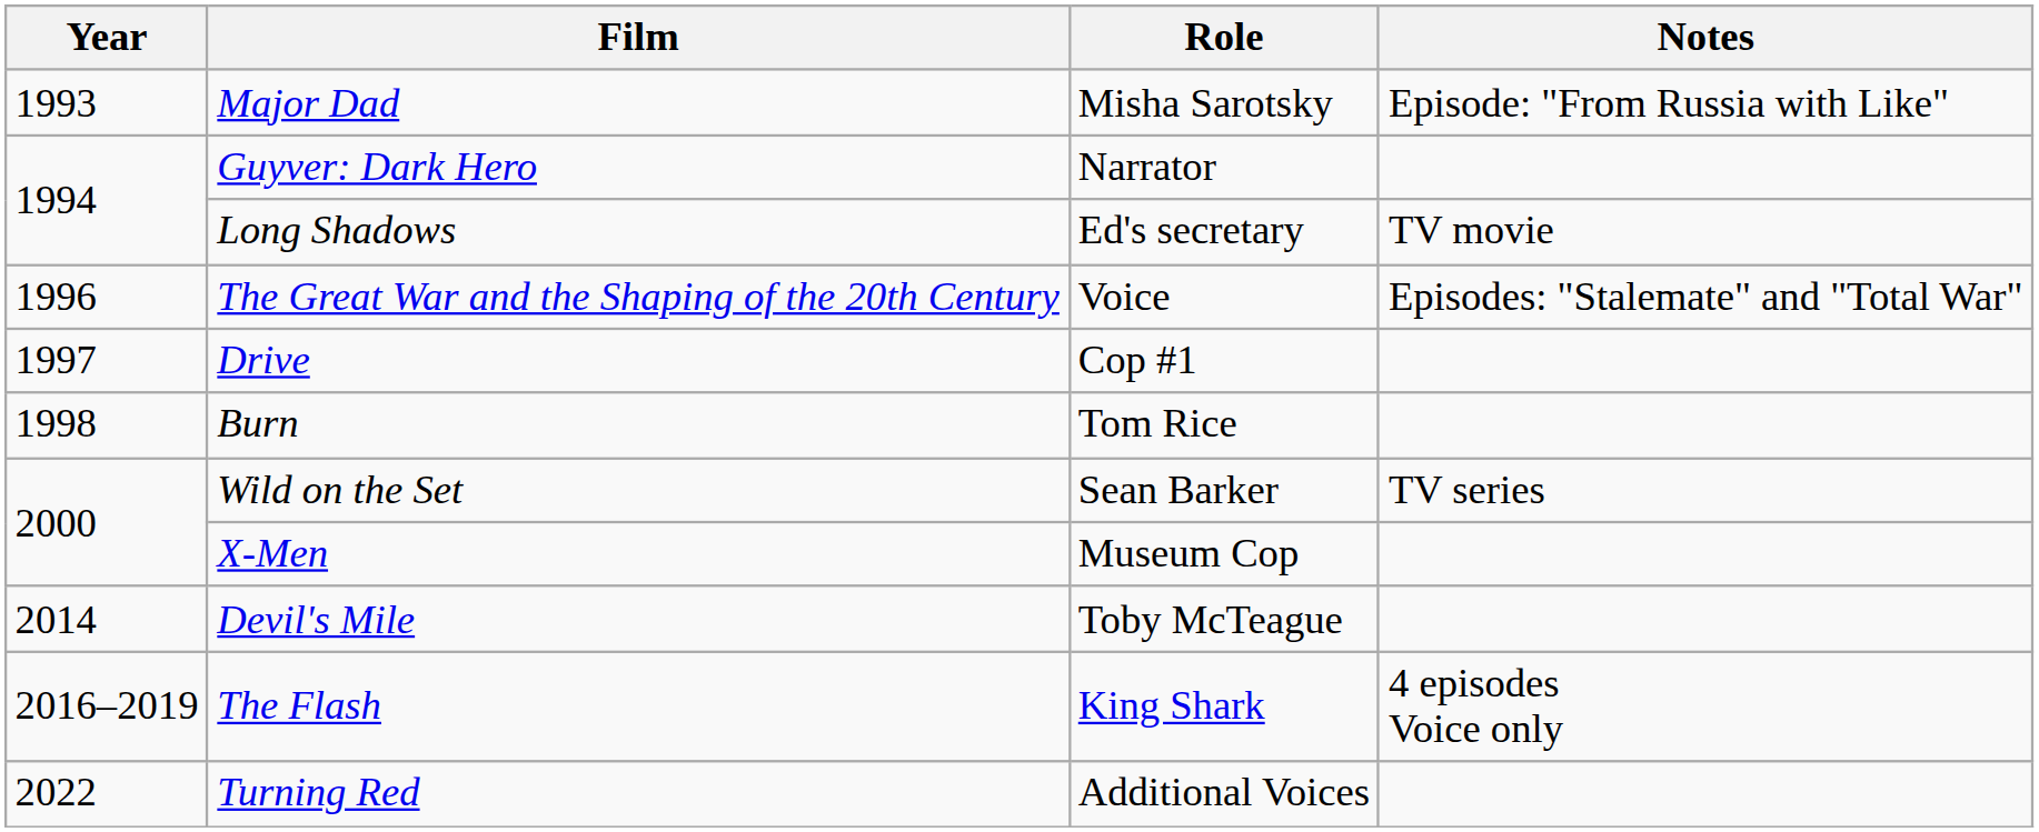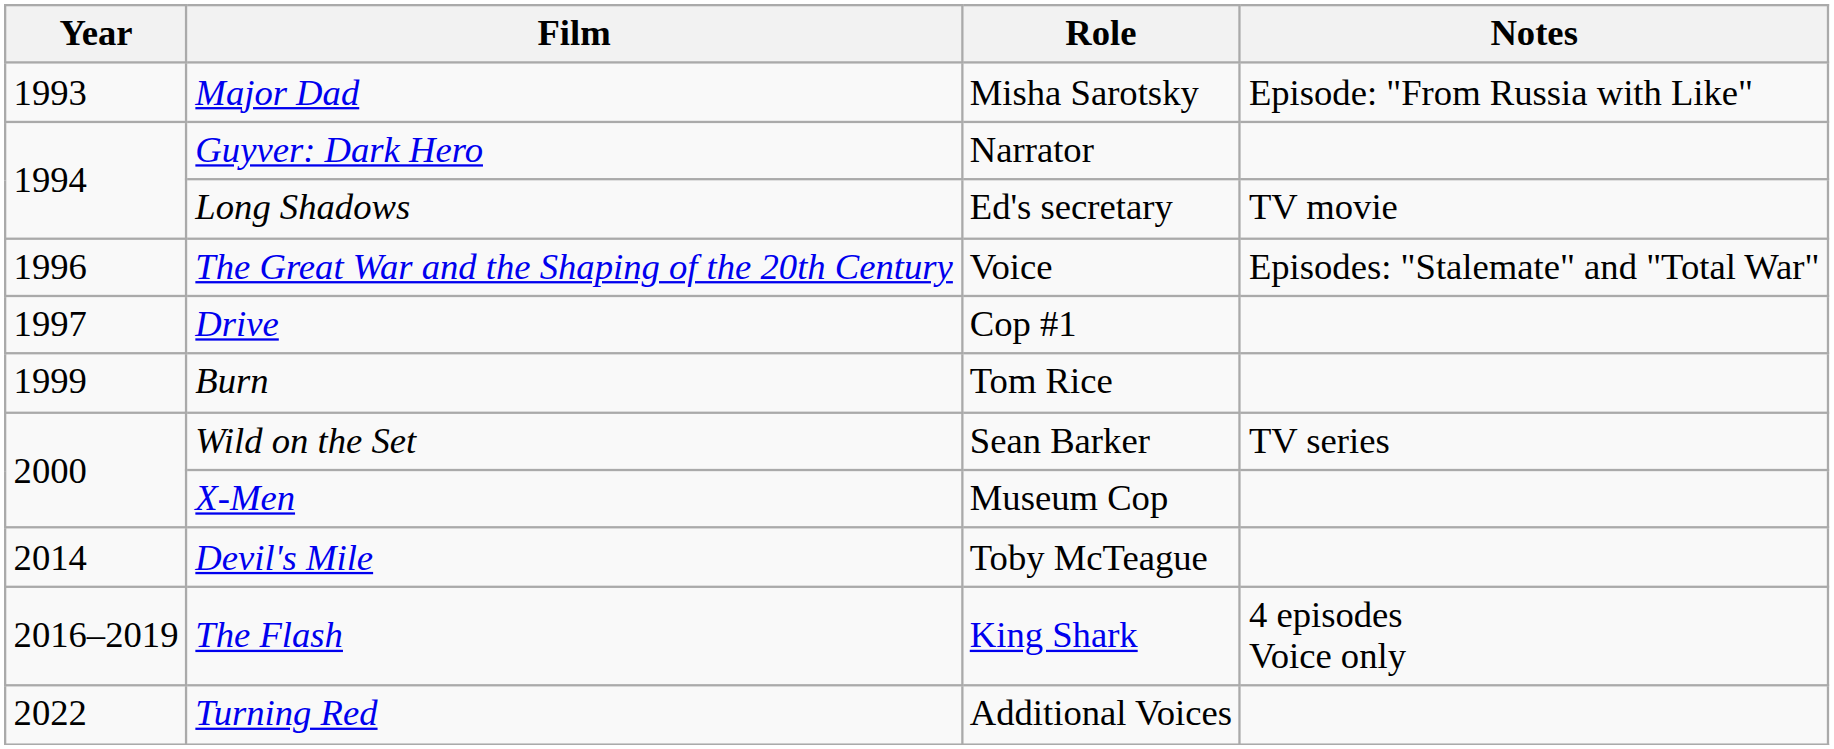 <table class="wikitable sortable">
 <tr>
 <th>Year</th>
 <th>Film</th>
 <th>Role</th>
 <th class="unsortable">Notes</th>
 </tr>
 <tr>
 <td>1993</td>
 <td><em><a href='#'>Major Dad</a></em></td>
 <td>Misha Sarotsky</td>
 <td>Episode: "From Russia with Like"</td>
 </tr>
 <tr>
 <td rowspan="2">1994</td>
 <td><em><a href='#'>Guyver: Dark Hero</a></em></td>
 <td>Narrator</td>
 <td></td>
 </tr>
 <tr>
 <td><em>Long Shadows</em></td>
 <td>Ed's secretary</td>
 <td>TV movie</td>
 </tr>
 <tr>
 <td>1996</td>
 <td data-sort-value="Great War and the Shaping of the 20th Century, The"><em><a href='#'>The Great War and the Shaping of the 20th Century</a></em></td>
 <td>Voice</td>
 <td>Episodes: "Stalemate" and "Total War"</td>
 </tr>
 <tr>
 <td>1997</td>
 <td><em><a href='#'>Drive</a></em></td>
 <td>Cop #1</td>
 <td></td>
 </tr>
 <tr>
-<td>1998</td>
+<td>1999</td>
 <td><em>Burn</em></td>
 <td>Tom Rice</td>
 <td></td>
 </tr>
 <tr>
 <td rowspan=2>2000</td>
 <td><em>Wild on the Set</em></td>
 <td>Sean Barker</td>
 <td>TV series</td>
 </tr>
 <tr>
 <td><em><a href='#'>X-Men</a></em></td>
 <td>Museum Cop</td>
 <td></td>
 </tr>
 <tr>
 <td>2014</td>
 <td><em><a href='#'>Devil's Mile</a></em></td>
 <td>Toby McTeague</td>
 <td></td>
 </tr>
 <tr>
 <td>2016–2019</td>
 <td data-sort-value="Flash, The"><em><a href='#'>The Flash</a></em></td>
 <td><a href='#'>King Shark</a></td>
 <td>4 episodes<br>Voice only</td>
 </tr>
 <tr>
 <td>2022</td>
 <td><em><a href='#'>Turning Red</a></em></td>
 <td>Additional Voices</td>
 <td></td>
 </tr>
 <tr>
 </tr>
 </table>
